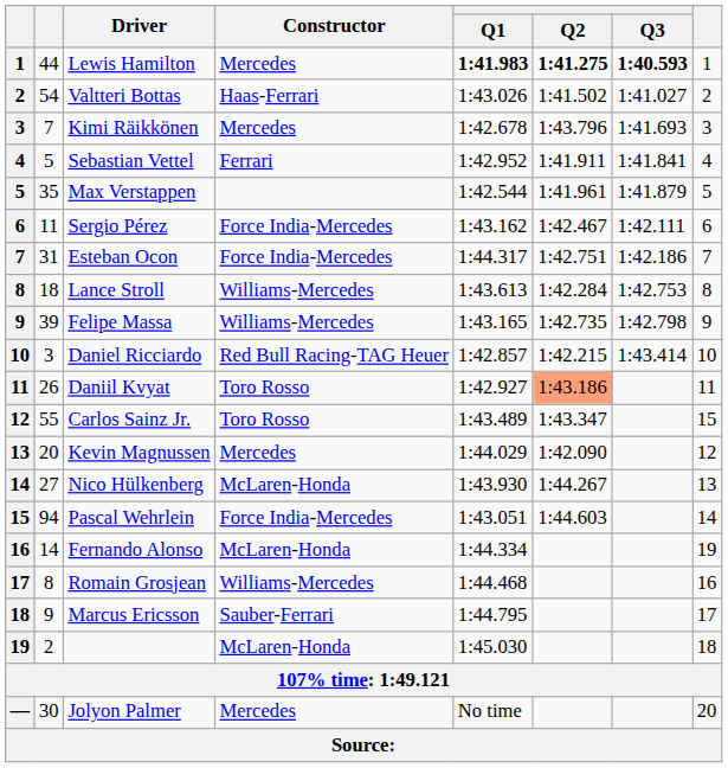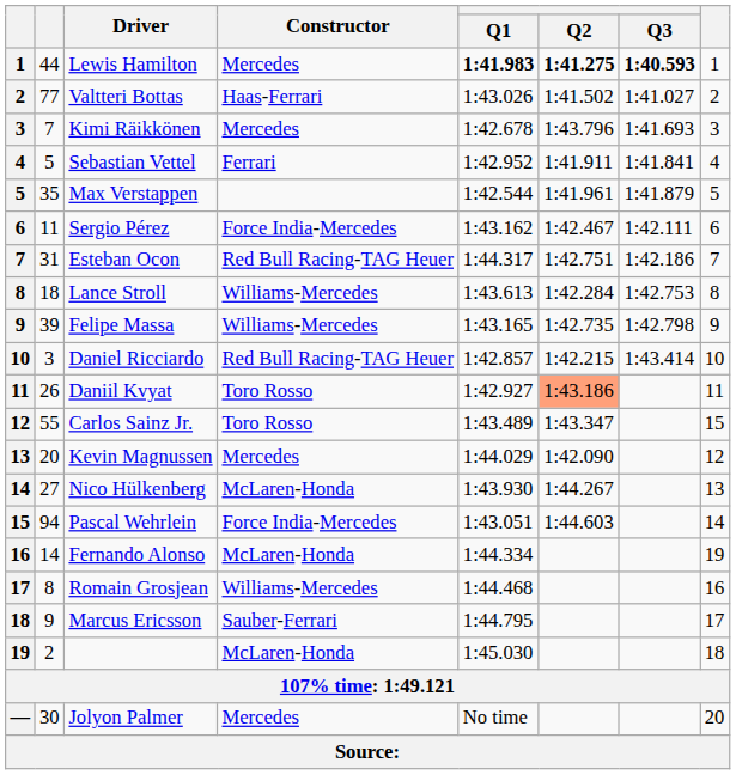 <table class="wikitable sortable" style="font-size:85%">
 <tr>
 <th rowspan=2></th>
 <th rowspan=2></th>
 <th rowspan=2>Driver</th>
 <th rowspan=2>Constructor</th>
 <th colspan=3></th>
 <th rowspan=2></th>
 </tr>
 <tr>
 <th>Q1</th>
 <th>Q2</th>
 <th>Q3</th>
 </tr>
 <tr>
 <th>1</th>
 <td align="center">44</td>
 <td> <a href='#'>Lewis Hamilton</a></td>
 <td><a href='#'>Mercedes</a></td>
 <td><strong>1:41.983</strong></td>
 <td><strong>1:41.275</strong></td>
 <td><strong>1:40.593</strong></td>
 <td align="center">1</td>
 </tr>
 <tr>
 <th>2</th>
-<td align="center">54</td>
+<td align="center">77</td>
 <td> <a href='#'>Valtteri Bottas</a></td>
 <td><a href='#'>Haas</a>-<a href='#'>Ferrari</a></td>
 <td>1:43.026</td>
 <td>1:41.502</td>
 <td>1:41.027</td>
 <td align="center">2</td>
 </tr>
 <tr>
 <th>3</th>
 <td align="center">7</td>
 <td> <a href='#'>Kimi Räikkönen</a></td>
 <td><a href='#'>Mercedes</a></td>
 <td>1:42.678</td>
 <td>1:43.796</td>
 <td>1:41.693</td>
 <td align="center">3</td>
 </tr>
 <tr>
 <th>4</th>
 <td align="center">5</td>
 <td> <a href='#'>Sebastian Vettel</a></td>
 <td><a href='#'>Ferrari</a></td>
 <td>1:42.952</td>
 <td>1:41.911</td>
 <td>1:41.841</td>
 <td align="center">4</td>
 </tr>
 <tr>
 <th>5</th>
 <td align="center">35</td>
 <td> <a href='#'>Max Verstappen</a></td>
 <td></td>
 <td>1:42.544</td>
 <td>1:41.961</td>
 <td>1:41.879</td>
 <td align="center">5</td>
 </tr>
 <tr>
 <th>6</th>
 <td align="center">11</td>
 <td> <a href='#'>Sergio Pérez</a></td>
 <td><a href='#'>Force India</a>-<a href='#'>Mercedes</a></td>
 <td>1:43.162</td>
 <td>1:42.467</td>
 <td>1:42.111</td>
 <td align="center">6</td>
 </tr>
 <tr>
 <th>7</th>
 <td align="center">31</td>
 <td> <a href='#'>Esteban Ocon</a></td>
-<td><a href='#'>Force India</a>-<a href='#'>Mercedes</a></td>
+<td><a href='#'>Red Bull Racing</a>-<a href='#'>TAG Heuer</a></td>
 <td>1:44.317</td>
 <td>1:42.751</td>
 <td>1:42.186</td>
 <td align="center">7</td>
 </tr>
 <tr>
 <th>8</th>
 <td align="center">18</td>
 <td> <a href='#'>Lance Stroll</a></td>
 <td><a href='#'>Williams</a>-<a href='#'>Mercedes</a></td>
 <td>1:43.613</td>
 <td>1:42.284</td>
 <td>1:42.753</td>
 <td align="center">8</td>
 </tr>
 <tr>
 <th>9</th>
 <td align="center">39</td>
 <td> <a href='#'>Felipe Massa</a></td>
 <td><a href='#'>Williams</a>-<a href='#'>Mercedes</a></td>
 <td>1:43.165</td>
 <td>1:42.735</td>
 <td>1:42.798</td>
 <td align="center">9</td>
 </tr>
 <tr>
 <th>10</th>
 <td align="center">3</td>
 <td> <a href='#'>Daniel Ricciardo</a></td>
 <td><a href='#'>Red Bull Racing</a>-<a href='#'>TAG Heuer</a></td>
 <td>1:42.857</td>
 <td>1:42.215</td>
 <td>1:43.414</td>
 <td align="center">10</td>
 </tr>
 <tr>
 <th>11</th>
 <td align="center">26</td>
 <td> <a href='#'>Daniil Kvyat</a></td>
 <td><a href='#'>Toro Rosso</a></td>
 <td>1:42.927</td>
 <td style="background: lightsalmon;">1:43.186</td>
 <td></td>
 <td align="center">11</td>
 </tr>
 <tr>
 <th>12</th>
 <td align="center">55</td>
 <td> <a href='#'>Carlos Sainz Jr.</a></td>
 <td><a href='#'>Toro Rosso</a></td>
 <td>1:43.489</td>
 <td>1:43.347</td>
 <td></td>
 <td align="center">15</td>
 </tr>
 <tr>
 <th>13</th>
 <td align="center">20</td>
 <td> <a href='#'>Kevin Magnussen</a></td>
 <td><a href='#'>Mercedes</a></td>
 <td>1:44.029</td>
 <td>1:42.090</td>
 <td></td>
 <td align="center">12</td>
 </tr>
 <tr>
 <th>14</th>
 <td align="center">27</td>
 <td> <a href='#'>Nico Hülkenberg</a></td>
 <td><a href='#'>McLaren</a>-<a href='#'>Honda</a></td>
 <td>1:43.930</td>
 <td>1:44.267</td>
 <td></td>
 <td align="center">13</td>
 </tr>
 <tr>
 <th>15</th>
 <td align="center">94</td>
 <td> <a href='#'>Pascal Wehrlein</a></td>
 <td><a href='#'>Force India</a>-<a href='#'>Mercedes</a></td>
 <td>1:43.051</td>
 <td>1:44.603</td>
 <td></td>
 <td align="center">14</td>
 </tr>
 <tr>
 <th>16</th>
 <td align="center">14</td>
 <td> <a href='#'>Fernando Alonso</a></td>
 <td><a href='#'>McLaren</a>-<a href='#'>Honda</a></td>
 <td>1:44.334</td>
 <td></td>
 <td></td>
 <td align="center">19</td>
 </tr>
 <tr>
 <th>17</th>
 <td align="center">8</td>
 <td> <a href='#'>Romain Grosjean</a></td>
 <td><a href='#'>Williams</a>-<a href='#'>Mercedes</a></td>
 <td>1:44.468</td>
 <td></td>
 <td></td>
 <td align="center">16</td>
 </tr>
 <tr>
 <th>18</th>
 <td align="center">9</td>
 <td> <a href='#'>Marcus Ericsson</a></td>
 <td><a href='#'>Sauber</a>-<a href='#'>Ferrari</a></td>
 <td>1:44.795</td>
 <td></td>
 <td></td>
 <td align="center">17</td>
 </tr>
 <tr>
 <th>19</th>
 <td align="center">2</td>
 <td></td>
 <td><a href='#'>McLaren</a>-<a href='#'>Honda</a></td>
 <td>1:45.030</td>
 <td></td>
 <td></td>
 <td align="center">18</td>
 </tr>
 <tr>
 <th colspan="8"><a href='#'>107% time</a>: 1:49.121</th>
 </tr>
 <tr>
 <th>—</th>
 <td align="center">30</td>
 <td> <a href='#'>Jolyon Palmer</a></td>
 <td><a href='#'>Mercedes</a></td>
 <td>No time</td>
 <td></td>
 <td></td>
 <td align="center">20</td>
 </tr>
 <tr>
 <th colspan="8">Source:</th>
 </tr>
 </table>
